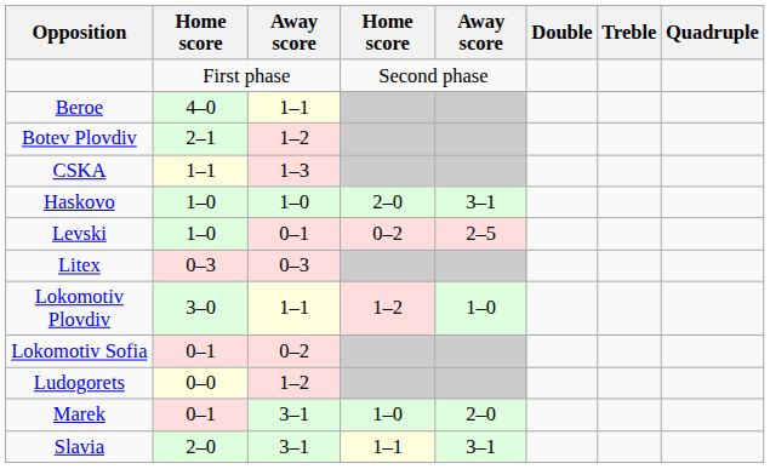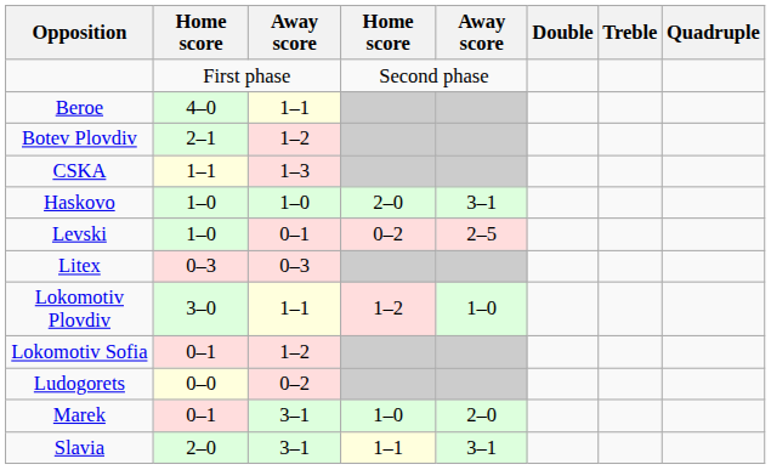 <table class="wikitable" style="text-align: center;">
 <tr>
 <th>Opposition</th>
 <th>Home score</th>
 <th>Away score</th>
 <th>Home score</th>
 <th>Away score</th>
 <th>Double</th>
 <th>Treble</th>
 <th>Quadruple</th>
 </tr>
 <tr>
 <td></td>
 <td colspan=2>First phase</td>
 <td colspan=2>Second phase</td>
 <td></td>
 <td></td>
 <td></td>
 </tr>
 <tr>
 <td><a href='#'>Beroe</a></td>
 <td style="background:#dfd;">4–0</td>
 <td style="background:#ffd;">1–1</td>
 <td style="background:#ccc;"></td>
 <td style="background:#ccc;"></td>
 <td></td>
 <td></td>
 <td></td>
 </tr>
 <tr>
 <td><a href='#'>Botev Plovdiv</a></td>
 <td style="background:#dfd;">2–1</td>
 <td style="background:#fdd;">1–2</td>
 <td style="background:#ccc;"></td>
 <td style="background:#ccc;"></td>
 <td></td>
 <td></td>
 <td></td>
 </tr>
 <tr>
 <td><a href='#'>CSKA</a></td>
 <td style="background:#ffd;">1–1</td>
 <td style="background:#fdd;">1–3</td>
 <td style="background:#ccc;"></td>
 <td style="background:#ccc;"></td>
 <td></td>
 <td></td>
 <td></td>
 </tr>
 <tr>
 <td><a href='#'>Haskovo</a></td>
 <td style="background:#dfd;">1–0</td>
 <td style="background:#dfd;">1–0</td>
 <td style="background:#dfd;">2–0</td>
 <td style="background:#dfd;">3–1</td>
 <td></td>
 <td></td>
 <td></td>
 </tr>
 <tr>
 <td><a href='#'>Levski</a></td>
 <td style="background:#dfd;">1–0</td>
 <td style="background:#fdd;">0–1</td>
 <td style="background:#fdd;">0–2</td>
 <td style="background:#fdd;">2–5</td>
 <td></td>
 <td></td>
 <td></td>
 </tr>
 <tr>
 <td><a href='#'>Litex</a></td>
 <td style="background:#fdd;">0–3</td>
 <td style="background:#fdd;">0–3</td>
 <td style="background:#ccc;"></td>
 <td style="background:#ccc;"></td>
 <td></td>
 <td></td>
 <td></td>
 </tr>
 <tr>
 <td><a href='#'>Lokomotiv Plovdiv</a></td>
 <td style="background:#dfd;">3–0</td>
 <td style="background:#ffd;">1–1</td>
 <td style="background:#fdd;">1–2</td>
 <td style="background:#dfd;">1–0</td>
 <td></td>
 <td></td>
 <td></td>
 </tr>
 <tr>
 <td><a href='#'>Lokomotiv Sofia</a></td>
 <td style="background:#fdd;">0–1</td>
-<td style="background:#fdd;">0–2</td>
+<td style="background:#fdd;">1–2</td>
 <td style="background:#ccc;"></td>
 <td style="background:#ccc;"></td>
 <td></td>
 <td></td>
 <td></td>
 </tr>
 <tr>
 <td><a href='#'>Ludogorets</a></td>
 <td style="background:#ffd;">0–0</td>
-<td style="background:#fdd;">1–2</td>
+<td style="background:#fdd;">0–2</td>
 <td style="background:#ccc;"></td>
 <td style="background:#ccc;"></td>
 <td></td>
 <td></td>
 <td></td>
 </tr>
 <tr>
 <td><a href='#'>Marek</a></td>
 <td style="background:#fdd;">0–1</td>
 <td style="background:#dfd;">3–1</td>
 <td style="background:#dfd;">1–0</td>
 <td style="background:#dfd;">2–0</td>
 <td></td>
 <td></td>
 <td></td>
 </tr>
 <tr>
 <td><a href='#'>Slavia</a></td>
 <td style="background:#dfd;">2–0</td>
 <td style="background:#dfd;">3–1</td>
 <td style="background:#ffd;">1–1</td>
 <td style="background:#dfd;">3–1</td>
 <td></td>
 <td></td>
 <td></td>
 </tr>
 </table>
